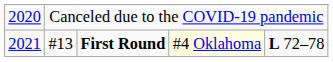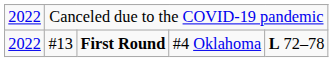 <table class="wikitable" style="text-align:center">
 <tr>
 </tr>
 <tr>
-<td><a href='#'>2020</a></td>
+<td><a href='#'>2022</a></td>
 <td colspan=5>Canceled due to the <a href='#'>COVID-19 pandemic</a></td>
 </tr>
 <tr>
-<td><a href='#'>2021</a></td>
+<td><a href='#'>2022</a></td>
 <td>#13</td>
 <td><strong>First Round</strong></td>
-<td style="background: lightyellow;">#4 <a href='#'>Oklahoma</a></td>
+<td>#4 <a href='#'>Oklahoma</a></td>
 <td><strong>L</strong> 72–78</td>
 </tr>
 </table>
